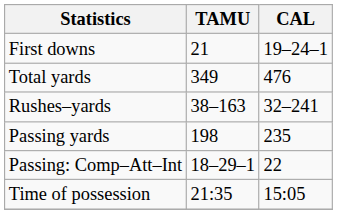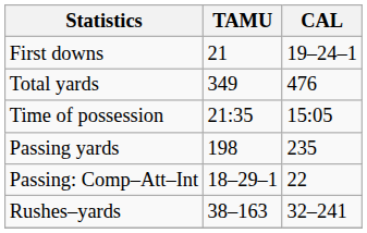 <table class="wikitable">
 <tr>
 <th>Statistics</th>
 <th>TAMU</th>
 <th>CAL</th>
 </tr>
 <tr>
 <td>First downs</td>
 <td>21</td>
 <td>19–24–1</td>
 </tr>
 <tr>
 <td>Total yards</td>
 <td>349</td>
 <td>476</td>
 </tr>
 <tr>
-<td>Rushes–yards</td>
-<td>38–163</td>
-<td>32–241</td>
+<td>Time of possession</td>
+<td>21:35</td>
+<td>15:05</td>
 </tr>
 <tr>
 <td>Passing yards</td>
 <td>198</td>
 <td>235</td>
 </tr>
 <tr>
 <td>Passing: Comp–Att–Int</td>
 <td>18–29–1</td>
 <td>22</td>
 </tr>
 <tr>
-<td>Time of possession</td>
-<td>21:35</td>
-<td>15:05</td>
+<td>Rushes–yards</td>
+<td>38–163</td>
+<td>32–241</td>
 </tr>
 <tr>
 </tr>
 </table>
